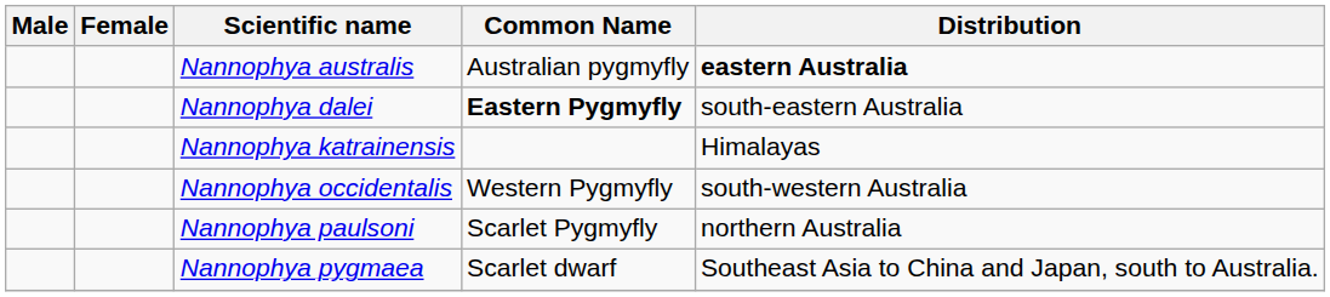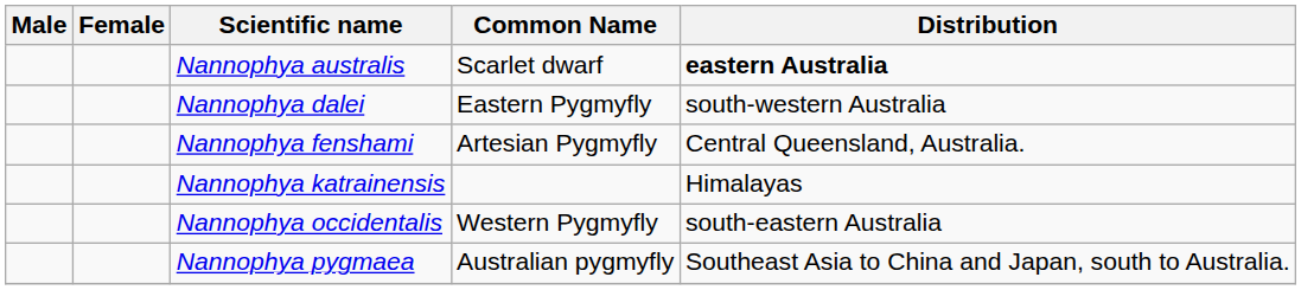 <table class="wikitable">
 <tr>
 <th>Male</th>
 <th>Female</th>
 <th>Scientific name</th>
 <th>Common Name</th>
 <th>Distribution</th>
 </tr>
 <tr>
 <td></td>
 <td></td>
 <td><em><a href='#'>Nannophya australis</a></em> </td>
-<td>Australian pygmyfly</td>
+<td>Scarlet dwarf</td>
 <td><strong>eastern Australia</strong></td>
 </tr>
 <tr>
 <td></td>
 <td></td>
 <td><em><a href='#'>Nannophya dalei</a></em> </td>
-<td><strong>Eastern Pygmyfly</strong></td>
-<td>south-eastern Australia</td>
+<td>Eastern Pygmyfly</td>
+<td>south-western Australia</td>
+</tr>
+<tr>
+<td></td>
+<td></td>
+<td><em><a href='#'>Nannophya fenshami</a></em> </td>
+<td>Artesian Pygmyfly</td>
+<td>Central Queensland, Australia.</td>
 </tr>
 <tr>
 <td></td>
 <td></td>
 <td><em><a href='#'>Nannophya katrainensis</a></em> </td>
 <td></td>
 <td>Himalayas</td>
 </tr>
 <tr>
 <td></td>
 <td></td>
 <td><em><a href='#'>Nannophya occidentalis</a></em> </td>
 <td>Western Pygmyfly</td>
-<td>south-western Australia</td>
-</tr>
-<tr>
-<td></td>
-<td></td>
-<td><em><a href='#'>Nannophya paulsoni</a></em> </td>
-<td>Scarlet Pygmyfly</td>
-<td>northern Australia</td>
+<td>south-eastern Australia</td>
 </tr>
 <tr>
 <td></td>
 <td></td>
 <td><em><a href='#'>Nannophya pygmaea</a></em> </td>
-<td>Scarlet dwarf</td>
+<td>Australian pygmyfly</td>
 <td>Southeast Asia to China and Japan, south to Australia.</td>
 </tr>
 <tr>
 </tr>
 </table>
